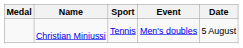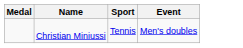 <table class="wikitable sortable" style="font-size:90%">
 <tr>
 <th>Medal</th>
 <th>Name</th>
 <th>Sport</th>
 <th>Event</th>
-<th>Date</th>
 </tr>
 <tr>
 <td></td>
 <td><br><a href='#'>Christian Miniussi</a></td>
 <td><a href='#'>Tennis</a></td>
 <td><a href='#'>Men's doubles</a></td>
-<td>5 August</td>
 </tr>
 </table>
